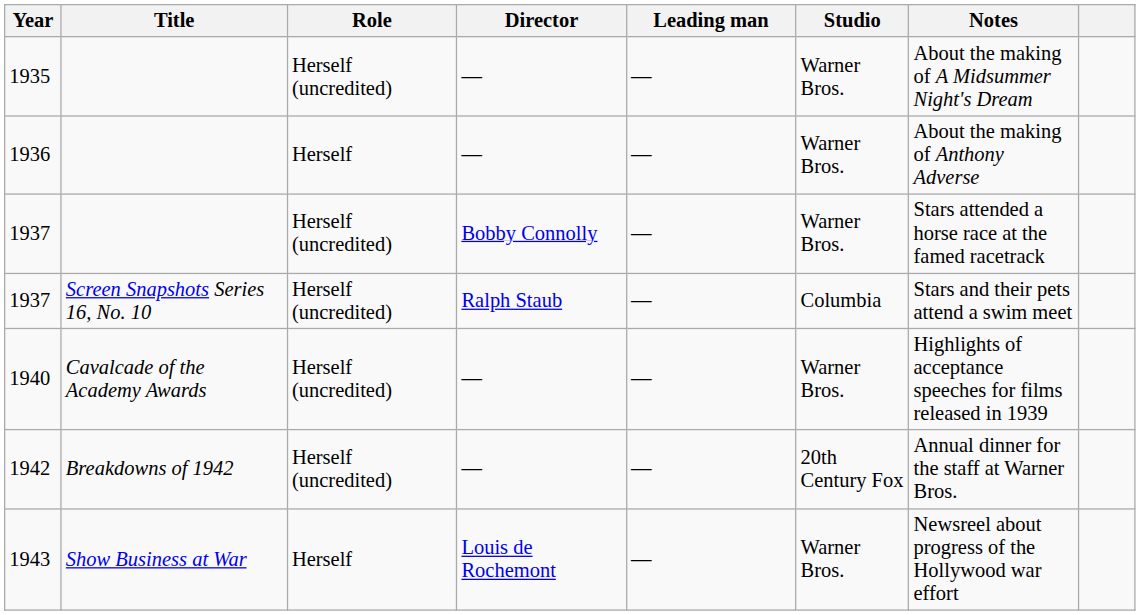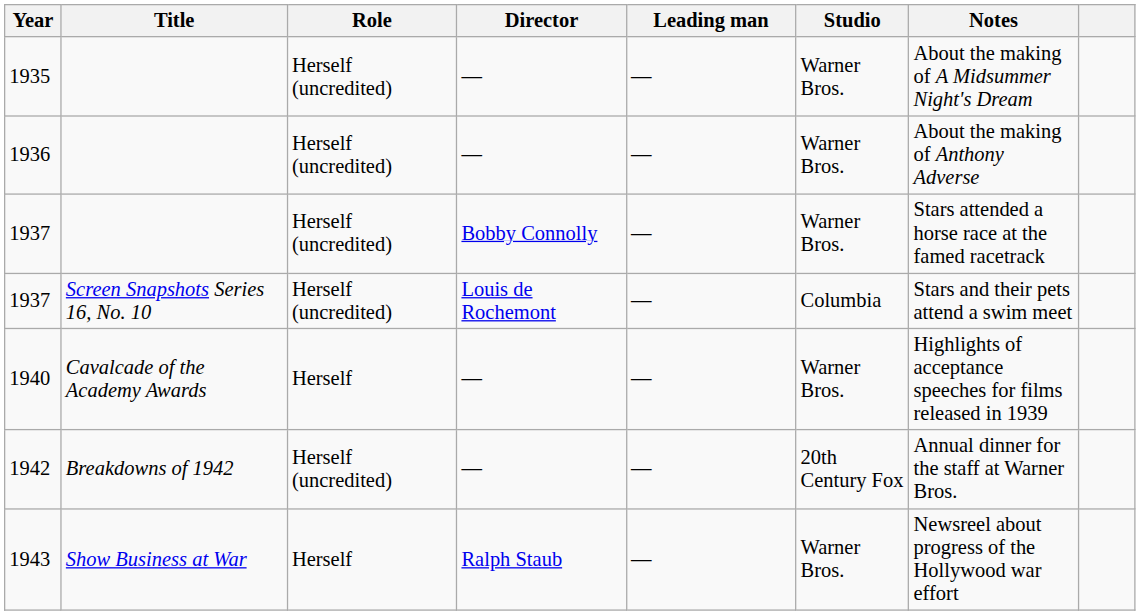 <table class="wikitable sortable" width="100%">
 <tr>
 <th width="5%">Year</th>
 <th width="20%">Title</th>
 <th width="15%">Role</th>
 <th width="15%">Director</th>
 <th width="15%">Leading man</th>
 <th width="10%">Studio</th>
 <th width="15%" class="unsortable">Notes</th>
 <th width="5%" class="unsortable"></th>
 </tr>
 <tr>
 <td>1935</td>
 <td><em></em></td>
 <td>Herself (uncredited)</td>
 <td>—</td>
 <td>—</td>
 <td>Warner Bros.</td>
 <td>About the making of <em>A Midsummer Night's Dream</em></td>
 <td></td>
 </tr>
 <tr>
 <td>1936</td>
 <td><em></em></td>
-<td>Herself</td>
+<td>Herself (uncredited)</td>
 <td>—</td>
 <td>—</td>
 <td>Warner Bros.</td>
 <td>About the making of <em>Anthony Adverse</em></td>
 <td></td>
 </tr>
 <tr>
 <td>1937</td>
 <td><em></em></td>
 <td>Herself (uncredited)</td>
 <td><a href='#'>Bobby Connolly</a></td>
 <td>—</td>
 <td>Warner Bros.</td>
 <td>Stars attended a horse race at the famed racetrack</td>
 <td></td>
 </tr>
 <tr>
 <td>1937</td>
 <td><em><a href='#'>Screen Snapshots</a> Series 16, No. 10</em></td>
 <td>Herself (uncredited)</td>
-<td><a href='#'>Ralph Staub</a></td>
+<td><a href='#'>Louis de Rochemont</a></td>
 <td>—</td>
 <td>Columbia</td>
 <td>Stars and their pets attend a swim meet</td>
 <td></td>
 </tr>
 <tr>
 <td>1940</td>
 <td><em>Cavalcade of the Academy Awards</em></td>
-<td>Herself (uncredited)</td>
+<td>Herself</td>
 <td>—</td>
 <td>—</td>
 <td>Warner Bros.</td>
 <td>Highlights of acceptance speeches for films released in 1939</td>
 <td></td>
 </tr>
 <tr>
 <td>1942</td>
 <td><em>Breakdowns of 1942</em></td>
 <td>Herself (uncredited)</td>
 <td>—</td>
 <td>—</td>
 <td>20th Century Fox</td>
 <td>Annual dinner for the staff at Warner Bros.</td>
 <td></td>
 </tr>
 <tr>
 <td>1943</td>
 <td><em><a href='#'>Show Business at War</a></em></td>
 <td>Herself</td>
-<td><a href='#'>Louis de Rochemont</a></td>
+<td><a href='#'>Ralph Staub</a></td>
 <td>—</td>
 <td>Warner Bros.</td>
 <td>Newsreel about progress of the Hollywood war effort</td>
 <td></td>
 </tr>
 </table>
